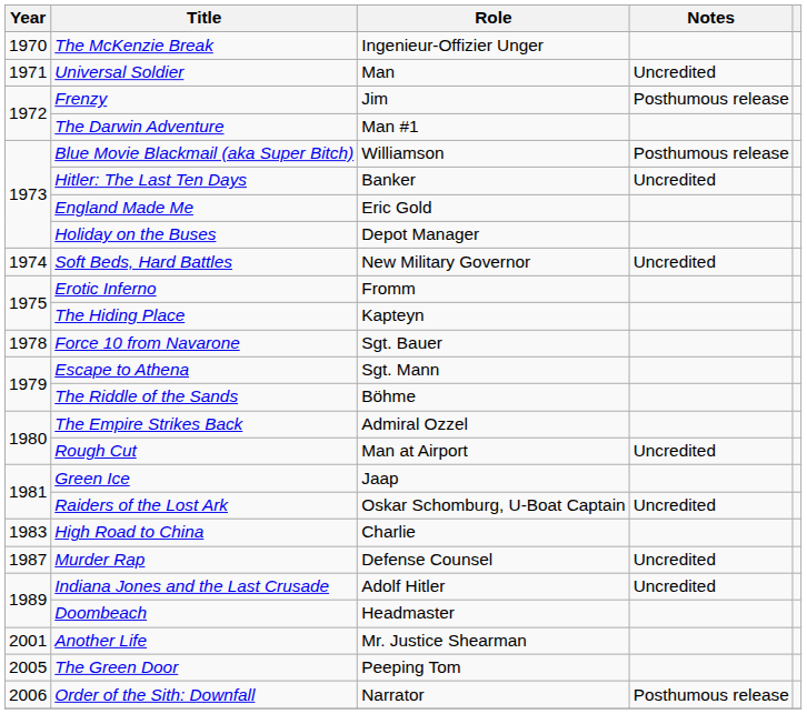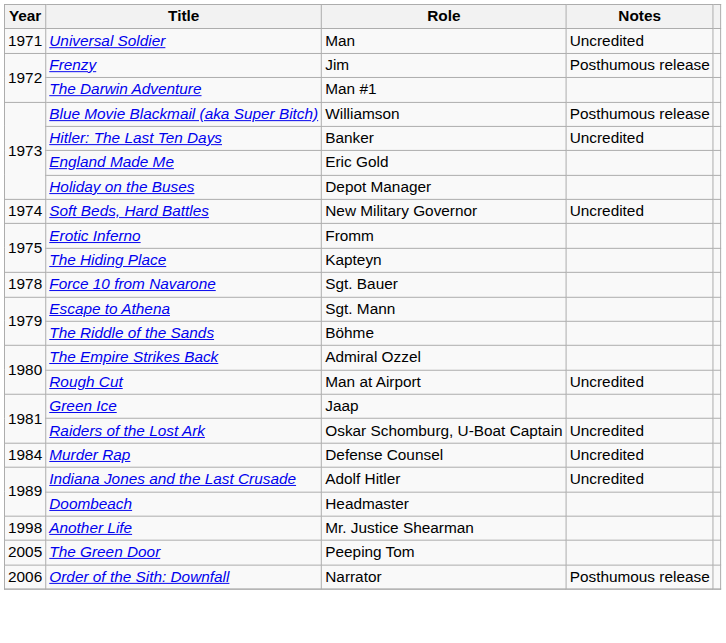 <table class="wikitable sortable">
 <tr>
 <th>Year</th>
 <th>Title</th>
 <th>Role</th>
 <th>Notes</th>
 <th scope="col" class="unsortable"></th>
-</tr>
-<tr>
-<td>1970</td>
-<td><em><a href='#'>The McKenzie Break</a></em></td>
-<td>Ingenieur-Offizier Unger</td>
-<td></td>
-<td align="center"></td>
 </tr>
 <tr>
 <td>1971</td>
 <td><em><a href='#'>Universal Soldier</a></em></td>
 <td>Man</td>
 <td>Uncredited</td>
 <td align="center"></td>
 </tr>
 <tr>
 <td rowspan=2>1972</td>
 <td><em><a href='#'>Frenzy</a></em></td>
 <td>Jim</td>
 <td>Posthumous release</td>
 <td align="center"></td>
 </tr>
 <tr>
 <td><em><a href='#'>The Darwin Adventure</a></em></td>
 <td>Man #1</td>
 <td></td>
 <td align="center"></td>
 </tr>
 <tr>
 <td rowspan=4>1973</td>
 <td><em><a href='#'>Blue Movie Blackmail (aka Super Bitch)</a></em></td>
 <td>Williamson</td>
 <td>Posthumous release</td>
 <td align="center"></td>
 </tr>
 <tr>
 <td><em><a href='#'>Hitler: The Last Ten Days</a></em></td>
 <td>Banker</td>
 <td>Uncredited</td>
 <td align="center"></td>
 </tr>
 <tr>
 <td><em><a href='#'>England Made Me</a></em></td>
 <td>Eric Gold</td>
 <td></td>
 <td align="center"></td>
 </tr>
 <tr>
 <td><em><a href='#'>Holiday on the Buses</a></em></td>
 <td>Depot Manager</td>
 <td></td>
 <td align="center"></td>
 </tr>
 <tr>
 <td>1974</td>
 <td><em><a href='#'>Soft Beds, Hard Battles </a></em></td>
 <td>New Military Governor</td>
 <td>Uncredited</td>
 <td align="center"></td>
 </tr>
 <tr>
 <td rowspan=2>1975</td>
 <td><em><a href='#'>Erotic Inferno</a></em></td>
 <td>Fromm</td>
 <td></td>
 <td align="center"></td>
 </tr>
 <tr>
 <td><em><a href='#'>The Hiding Place</a></em></td>
 <td>Kapteyn</td>
 <td></td>
 <td align="center"></td>
 </tr>
 <tr>
 <td>1978</td>
 <td><em><a href='#'>Force 10 from Navarone</a></em></td>
 <td>Sgt. Bauer</td>
 <td></td>
 <td align="center"></td>
 </tr>
 <tr>
 <td rowspan=2>1979</td>
 <td><em><a href='#'>Escape to Athena</a></em></td>
 <td>Sgt. Mann</td>
 <td></td>
 <td align="center"></td>
 </tr>
 <tr>
 <td><em><a href='#'>The Riddle of the Sands</a></em></td>
 <td>Böhme</td>
 <td></td>
 <td align="center"></td>
 </tr>
 <tr>
 <td rowspan=2>1980</td>
 <td><em><a href='#'>The Empire Strikes Back</a></em></td>
 <td>Admiral Ozzel</td>
 <td></td>
 <td align="center"></td>
 </tr>
 <tr>
 <td><em><a href='#'>Rough Cut</a></em></td>
 <td>Man at Airport</td>
 <td>Uncredited</td>
 <td align="center"></td>
 </tr>
 <tr>
 <td rowspan=2>1981</td>
 <td><em><a href='#'>Green Ice</a></em></td>
 <td>Jaap</td>
 <td></td>
 <td align="center"></td>
 </tr>
 <tr>
 <td><em><a href='#'>Raiders of the Lost Ark</a></em></td>
 <td>Oskar Schomburg, U-Boat Captain</td>
 <td>Uncredited</td>
 <td align="center"></td>
 </tr>
 <tr>
-<td>1983</td>
-<td><em><a href='#'>High Road to China</a></em></td>
-<td>Charlie</td>
-<td></td>
-<td align="center"></td>
-</tr>
-<tr>
-<td>1987</td>
+<td>1984</td>
 <td><em><a href='#'>Murder Rap</a></em></td>
 <td>Defense Counsel</td>
 <td>Uncredited</td>
 <td align="center"></td>
 </tr>
 <tr>
 <td rowspan=2>1989</td>
 <td><em><a href='#'>Indiana Jones and the Last Crusade</a></em></td>
 <td>Adolf Hitler</td>
 <td>Uncredited</td>
 <td align="center"></td>
 </tr>
 <tr>
 <td><em><a href='#'>Doombeach</a></em></td>
 <td>Headmaster</td>
 <td></td>
 <td align="center"></td>
 </tr>
 <tr>
-<td>2001</td>
+<td>1998</td>
 <td><em><a href='#'>Another Life</a></em></td>
 <td>Mr. Justice Shearman</td>
 <td></td>
 <td align="center"></td>
 </tr>
 <tr>
 <td>2005</td>
 <td><em><a href='#'>The Green Door</a></em></td>
 <td>Peeping Tom</td>
 <td></td>
 <td align="center"></td>
 </tr>
 <tr>
 <td>2006</td>
 <td><em><a href='#'>Order of the Sith: Downfall</a></em></td>
 <td>Narrator</td>
 <td>Posthumous release</td>
 <td align="center"></td>
 </tr>
 <tr>
 </tr>
 </table>
